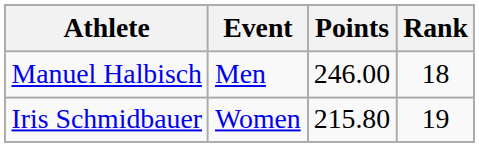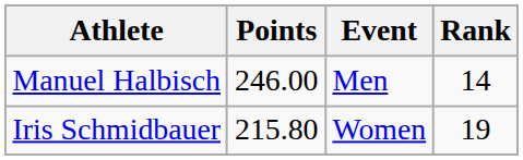 <table class="wikitable" style="font-size:90%">
 <tr>
 <th>Athlete</th>
+<th>Points</th>
 <th>Event</th>
-<th>Points</th>
 <th>Rank</th>
 </tr>
 <tr align=center>
 <td align=left><a href='#'>Manuel Halbisch</a></td>
+<td>246.00</td>
 <td align=left><a href='#'>Men</a></td>
-<td>246.00</td>
-<td>18</td>
+<td>14</td>
 </tr>
 <tr align=center>
 <td align=left><a href='#'>Iris Schmidbauer</a></td>
+<td>215.80</td>
 <td align=left><a href='#'>Women</a></td>
-<td>215.80</td>
 <td>19</td>
 </tr>
 </table>
